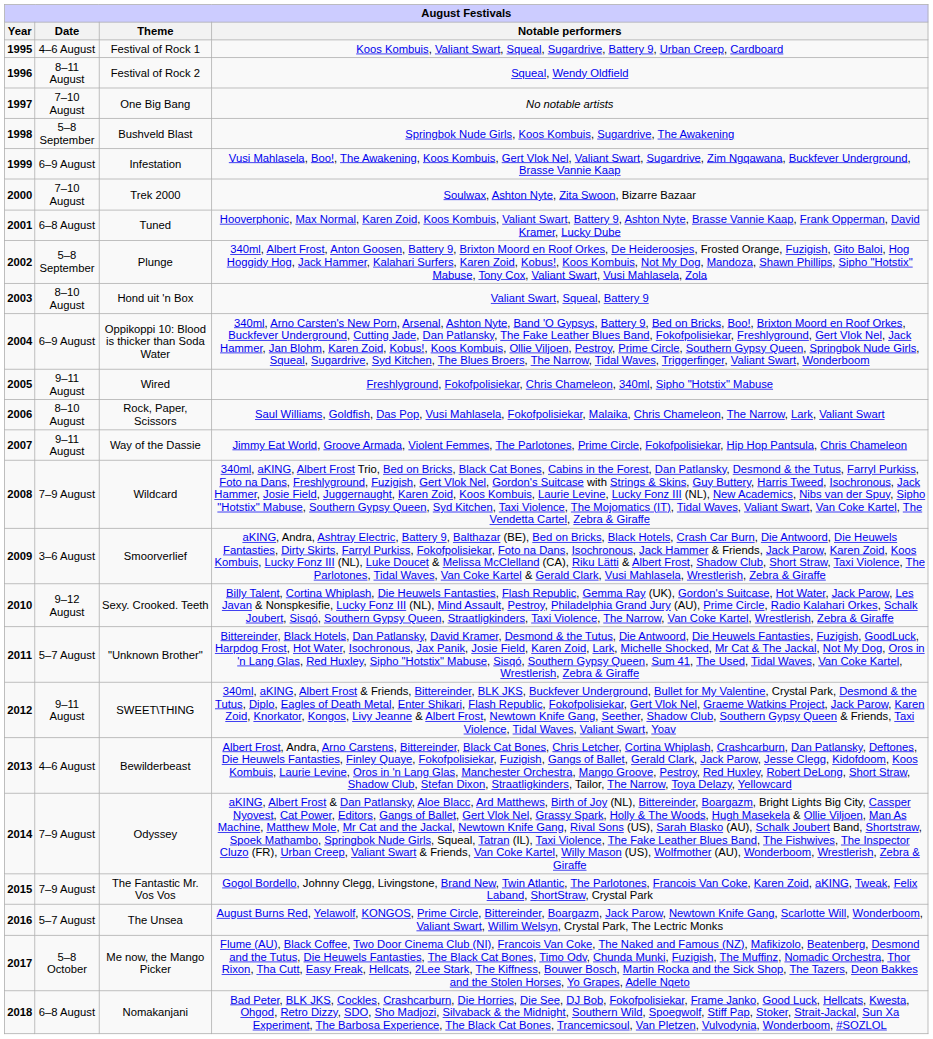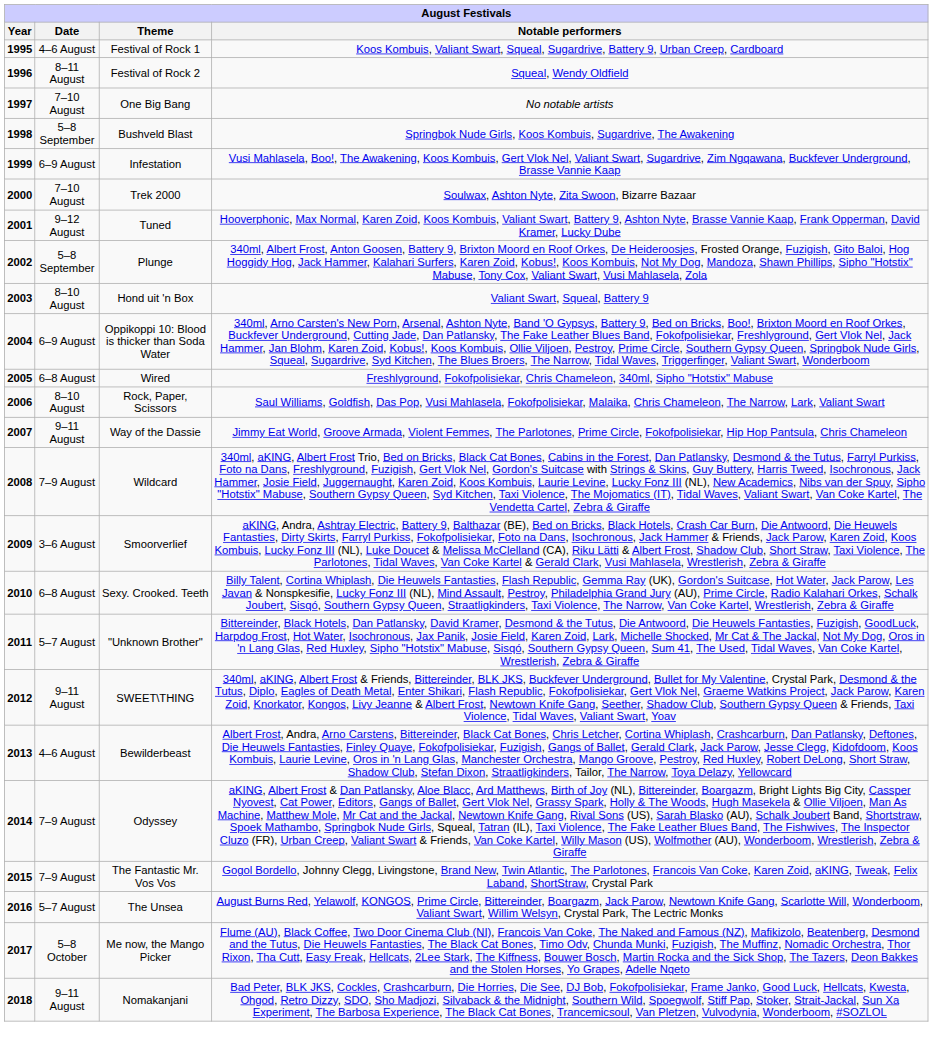 <table class="wikitable"  style="margin:auto; margin:0 0 1.0em 1.0em; text-align:center; font-size:95%;">
 <tr>
 <th colspan="5" style="background:#ccf;"><strong>August Festivals</strong></th>
 </tr>
 <tr>
 <th>Year</th>
 <th>Date</th>
 <th>Theme</th>
 <th>Notable performers</th>
 </tr>
 <tr>
 <td><strong>1995</strong></td>
 <td>4–6 August</td>
 <td>Festival of Rock 1</td>
 <td><a href='#'>Koos Kombuis</a>, <a href='#'>Valiant Swart</a>, <a href='#'>Squeal</a>, <a href='#'>Sugardrive</a>, <a href='#'>Battery 9</a>, <a href='#'>Urban Creep</a>, <a href='#'>Cardboard</a></td>
 </tr>
 <tr>
 <td><strong>1996</strong></td>
 <td>8–11 August</td>
 <td>Festival of Rock 2</td>
 <td><a href='#'>Squeal</a>, <a href='#'>Wendy Oldfield</a></td>
 </tr>
 <tr>
 <td><strong>1997</strong></td>
 <td>7–10 August</td>
 <td>One Big Bang</td>
 <td><em>No notable artists</em></td>
 </tr>
 <tr>
 <td><strong>1998</strong></td>
 <td>5–8 September</td>
 <td>Bushveld Blast</td>
 <td><a href='#'>Springbok Nude Girls</a>, <a href='#'>Koos Kombuis</a>, <a href='#'>Sugardrive</a>, <a href='#'>The Awakening</a></td>
 </tr>
 <tr>
 <td><strong>1999</strong></td>
 <td>6–9 August</td>
 <td>Infestation</td>
 <td><a href='#'>Vusi Mahlasela</a>, <a href='#'>Boo!</a>, <a href='#'>The Awakening</a>, <a href='#'>Koos Kombuis</a>, <a href='#'>Gert Vlok Nel</a>, <a href='#'>Valiant Swart</a>, <a href='#'>Sugardrive</a>, <a href='#'>Zim Ngqawana</a>, <a href='#'>Buckfever Underground</a>, <a href='#'>Brasse Vannie Kaap</a></td>
 </tr>
 <tr>
 <td><strong>2000</strong></td>
 <td>7–10 August</td>
 <td>Trek 2000</td>
 <td><a href='#'>Soulwax</a>, <a href='#'>Ashton Nyte</a>, <a href='#'>Zita Swoon</a>,  Bizarre Bazaar</td>
 </tr>
 <tr>
 <td><strong>2001</strong></td>
-<td>6–8 August</td>
+<td>9–12 August</td>
 <td>Tuned</td>
 <td><a href='#'>Hooverphonic</a>, <a href='#'>Max Normal</a>, <a href='#'>Karen Zoid</a>, <a href='#'>Koos Kombuis</a>, <a href='#'>Valiant Swart</a>, <a href='#'>Battery 9</a>, <a href='#'>Ashton Nyte</a>, <a href='#'>Brasse Vannie Kaap</a>, <a href='#'>Frank Opperman</a>, <a href='#'>David Kramer</a>, <a href='#'>Lucky Dube</a></td>
 </tr>
 <tr>
 <td><strong>2002</strong></td>
 <td>5–8 September</td>
 <td>Plunge</td>
 <td><a href='#'>340ml</a>, <a href='#'>Albert Frost</a>, <a href='#'>Anton Goosen</a>, <a href='#'>Battery 9</a>, <a href='#'>Brixton Moord en Roof Orkes</a>, <a href='#'>De Heideroosjes</a>, Frosted Orange, <a href='#'>Fuzigish</a>, <a href='#'>Gito Baloi</a>, <a href='#'>Hog Hoggidy Hog</a>, <a href='#'>Jack Hammer</a>, <a href='#'>Kalahari Surfers</a>, <a href='#'>Karen Zoid</a>, <a href='#'>Kobus!</a>, <a href='#'>Koos Kombuis</a>, <a href='#'>Not My Dog</a>, <a href='#'>Mandoza</a>, <a href='#'>Shawn Phillips</a>, <a href='#'>Sipho "Hotstix" Mabuse</a>, <a href='#'>Tony Cox</a>, <a href='#'>Valiant Swart</a>, <a href='#'>Vusi Mahlasela</a>, <a href='#'>Zola</a></td>
 </tr>
 <tr>
 <td><strong>2003</strong></td>
 <td>8–10 August</td>
 <td>Hond uit 'n Box</td>
 <td><a href='#'>Valiant Swart</a>, <a href='#'>Squeal</a>, <a href='#'>Battery 9</a></td>
 </tr>
 <tr>
 <td><strong>2004</strong></td>
 <td>6–9 August</td>
 <td>Oppikoppi 10: Blood is thicker than Soda Water</td>
 <td><a href='#'>340ml</a>, <a href='#'>Arno Carsten's New Porn</a>, <a href='#'>Arsenal</a>, <a href='#'>Ashton Nyte</a>, <a href='#'>Band 'O Gypsys</a>, <a href='#'>Battery 9</a>, <a href='#'>Bed on Bricks</a>, <a href='#'>Boo!</a>, <a href='#'>Brixton Moord en Roof Orkes</a>, <a href='#'>Buckfever Underground</a>, <a href='#'>Cutting Jade</a>, <a href='#'>Dan Patlansky</a>, <a href='#'>The Fake Leather Blues Band</a>, <a href='#'>Fokofpolisiekar</a>, <a href='#'>Freshlyground</a>, <a href='#'>Gert Vlok Nel</a>, <a href='#'>Jack Hammer</a>, <a href='#'>Jan Blohm</a>, <a href='#'>Karen Zoid</a>, <a href='#'>Kobus!</a>, <a href='#'>Koos Kombuis</a>, <a href='#'>Ollie Viljoen</a>, <a href='#'>Pestroy</a>, <a href='#'>Prime Circle</a>, <a href='#'>Southern Gypsy Queen</a>, <a href='#'>Springbok Nude Girls</a>, <a href='#'>Squeal</a>, <a href='#'>Sugardrive</a>, <a href='#'>Syd Kitchen</a>, <a href='#'>The Blues Broers</a>, <a href='#'>The Narrow</a>, <a href='#'>Tidal Waves</a>, <a href='#'>Triggerfinger</a>, <a href='#'>Valiant Swart</a>, <a href='#'>Wonderboom</a></td>
 </tr>
 <tr>
 <td><strong>2005</strong></td>
-<td>9–11 August</td>
+<td>6–8 August</td>
 <td>Wired</td>
 <td><a href='#'>Freshlyground</a>, <a href='#'>Fokofpolisiekar</a>, <a href='#'>Chris Chameleon</a>, <a href='#'>340ml</a>, <a href='#'>Sipho "Hotstix" Mabuse</a></td>
 </tr>
 <tr>
 <td><strong>2006</strong></td>
 <td>8–10 August</td>
 <td>Rock, Paper, Scissors</td>
 <td><a href='#'>Saul Williams</a>, <a href='#'>Goldfish</a>, <a href='#'>Das Pop</a>, <a href='#'>Vusi Mahlasela</a>, <a href='#'>Fokofpolisiekar</a>, <a href='#'>Malaika</a>, <a href='#'>Chris Chameleon</a>, <a href='#'>The Narrow</a>, <a href='#'>Lark</a>, <a href='#'>Valiant Swart</a></td>
 </tr>
 <tr>
 <td><strong>2007</strong></td>
 <td>9–11 August</td>
 <td>Way of the Dassie</td>
 <td><a href='#'>Jimmy Eat World</a>, <a href='#'>Groove Armada</a>, <a href='#'>Violent Femmes</a>, <a href='#'>The Parlotones</a>, <a href='#'>Prime Circle</a>, <a href='#'>Fokofpolisiekar</a>, <a href='#'>Hip Hop Pantsula</a>, <a href='#'>Chris Chameleon</a></td>
 </tr>
 <tr>
 <td><strong>2008</strong></td>
 <td>7–9 August</td>
 <td>Wildcard</td>
 <td><a href='#'>340ml</a>, <a href='#'>aKING</a>, <a href='#'>Albert Frost</a> Trio, <a href='#'>Bed on Bricks</a>, <a href='#'>Black Cat Bones</a>, <a href='#'>Cabins in the Forest</a>, <a href='#'>Dan Patlansky</a>, <a href='#'>Desmond & the Tutus</a>, <a href='#'>Farryl Purkiss</a>, <a href='#'>Foto na Dans</a>, <a href='#'>Freshlyground</a>, <a href='#'>Fuzigish</a>, <a href='#'>Gert Vlok Nel</a>, <a href='#'>Gordon's Suitcase</a> with <a href='#'>Strings & Skins</a>, <a href='#'>Guy Buttery</a>, <a href='#'>Harris Tweed</a>, <a href='#'>Isochronous</a>, <a href='#'>Jack Hammer</a>, <a href='#'>Josie Field</a>, <a href='#'>Juggernaught</a>, <a href='#'>Karen Zoid</a>, <a href='#'>Koos Kombuis</a>, <a href='#'>Laurie Levine</a>, <a href='#'>Lucky Fonz III</a> (NL), <a href='#'>New Academics</a>, <a href='#'>Nibs van der Spuy</a>, <a href='#'>Sipho "Hotstix" Mabuse</a>, <a href='#'>Southern Gypsy Queen</a>, <a href='#'>Syd Kitchen</a>, <a href='#'>Taxi Violence</a>, <a href='#'>The Mojomatics (IT)</a>, <a href='#'>Tidal Waves</a>, <a href='#'>Valiant Swart</a>, <a href='#'>Van Coke Kartel</a>, <a href='#'>The Vendetta Cartel</a>, <a href='#'>Zebra & Giraffe</a></td>
 </tr>
 <tr>
 <td><strong>2009</strong></td>
 <td>3–6 August</td>
 <td>Smoorverlief</td>
 <td><a href='#'>aKING</a>, Andra, <a href='#'>Ashtray Electric</a>, <a href='#'>Battery 9</a>, <a href='#'>Balthazar</a> (BE), <a href='#'>Bed on Bricks</a>, <a href='#'>Black Hotels</a>, <a href='#'>Crash Car Burn</a>, <a href='#'>Die Antwoord</a>, <a href='#'>Die Heuwels Fantasties</a>, <a href='#'>Dirty Skirts</a>, <a href='#'>Farryl Purkiss</a>, <a href='#'>Fokofpolisiekar</a>, <a href='#'>Foto na Dans</a>, <a href='#'>Isochronous</a>, <a href='#'>Jack Hammer</a> & Friends, <a href='#'>Jack Parow</a>, <a href='#'>Karen Zoid</a>, <a href='#'>Koos Kombuis</a>, <a href='#'>Lucky Fonz III</a> (NL), <a href='#'>Luke Doucet</a> & <a href='#'>Melissa McClelland</a> (CA), <a href='#'>Riku Lätti</a> & <a href='#'>Albert Frost</a>, <a href='#'>Shadow Club</a>, <a href='#'>Short Straw</a>, <a href='#'>Taxi Violence</a>, <a href='#'>The Parlotones</a>, <a href='#'>Tidal Waves</a>, <a href='#'>Van Coke Kartel</a> & <a href='#'>Gerald Clark</a>, <a href='#'>Vusi Mahlasela</a>, <a href='#'>Wrestlerish</a>, <a href='#'>Zebra & Giraffe</a></td>
 </tr>
 <tr>
 <td><strong>2010</strong></td>
-<td>9–12 August</td>
+<td>6–8 August</td>
 <td>Sexy. Crooked. Teeth</td>
 <td><a href='#'>Billy Talent</a>, <a href='#'>Cortina Whiplash</a>, <a href='#'>Die Heuwels Fantasties</a>, <a href='#'>Flash Republic</a>, <a href='#'>Gemma Ray</a> (UK), <a href='#'>Gordon's Suitcase</a>, <a href='#'>Hot Water</a>, <a href='#'>Jack Parow</a>, <a href='#'>Les Javan</a> & Nonspkesifie, <a href='#'>Lucky Fonz III</a> (NL), <a href='#'>Mind Assault</a>, <a href='#'>Pestroy</a>, <a href='#'>Philadelphia Grand Jury</a> (AU), <a href='#'>Prime Circle</a>, <a href='#'>Radio Kalahari Orkes</a>, <a href='#'>Schalk Joubert</a>, <a href='#'>Sisqó</a>, <a href='#'>Southern Gypsy Queen</a>, <a href='#'>Straatligkinders</a>, <a href='#'>Taxi Violence</a>, <a href='#'>The Narrow</a>, <a href='#'>Van Coke Kartel</a>, <a href='#'>Wrestlerish</a>, <a href='#'>Zebra & Giraffe</a></td>
 </tr>
 <tr>
 <td><strong>2011</strong></td>
 <td>5–7 August</td>
 <td>"Unknown Brother"</td>
 <td><a href='#'>Bittereinder</a>, <a href='#'>Black Hotels</a>, <a href='#'>Dan Patlansky</a>, <a href='#'>David Kramer</a>, <a href='#'>Desmond & the Tutus</a>, <a href='#'>Die Antwoord</a>, <a href='#'>Die Heuwels Fantasties</a>, <a href='#'>Fuzigish</a>, <a href='#'>GoodLuck</a>, <a href='#'>Harpdog Frost</a>, <a href='#'>Hot Water</a>, <a href='#'>Isochronous</a>, <a href='#'>Jax Panik</a>, <a href='#'>Josie Field</a>, <a href='#'>Karen Zoid</a>, <a href='#'>Lark</a>, <a href='#'>Michelle Shocked</a>, <a href='#'>Mr Cat & The Jackal</a>, <a href='#'>Not My Dog</a>, <a href='#'>Oros in 'n Lang Glas</a>, <a href='#'>Red Huxley</a>, <a href='#'>Sipho "Hotstix" Mabuse</a>, <a href='#'>Sisqó</a>, <a href='#'>Southern Gypsy Queen</a>, <a href='#'>Sum 41</a>, <a href='#'>The Used</a>, <a href='#'>Tidal Waves</a>, <a href='#'>Van Coke Kartel</a>, <a href='#'>Wrestlerish</a>, <a href='#'>Zebra & Giraffe</a></td>
 </tr>
 <tr>
 <td><strong>2012</strong></td>
 <td>9–11 August</td>
 <td>SWEET\THING</td>
 <td><a href='#'>340ml</a>, <a href='#'>aKING</a>, <a href='#'>Albert Frost</a> & Friends, <a href='#'>Bittereinder</a>, <a href='#'>BLK JKS</a>, <a href='#'>Buckfever Underground</a>, <a href='#'>Bullet for My Valentine</a>, Crystal Park, <a href='#'>Desmond & the Tutus</a>, <a href='#'>Diplo</a>, <a href='#'>Eagles of Death Metal</a>, <a href='#'>Enter Shikari</a>, <a href='#'>Flash Republic</a>, <a href='#'>Fokofpolisiekar</a>, <a href='#'>Gert Vlok Nel</a>, <a href='#'>Graeme Watkins Project</a>, <a href='#'>Jack Parow</a>, <a href='#'>Karen Zoid</a>, <a href='#'>Knorkator</a>, <a href='#'>Kongos</a>, <a href='#'>Livy Jeanne</a> & <a href='#'>Albert Frost</a>, <a href='#'>Newtown Knife Gang</a>, <a href='#'>Seether</a>, <a href='#'>Shadow Club</a>, <a href='#'>Southern Gypsy Queen</a> & Friends, <a href='#'>Taxi Violence</a>, <a href='#'>Tidal Waves</a>, <a href='#'>Valiant Swart</a>, <a href='#'>Yoav</a></td>
 </tr>
 <tr>
 <td><strong>2013</strong></td>
 <td>4–6 August</td>
 <td>Bewilderbeast</td>
 <td><a href='#'>Albert Frost</a>, Andra, <a href='#'>Arno Carstens</a>, <a href='#'>Bittereinder</a>, <a href='#'>Black Cat Bones</a>, <a href='#'>Chris Letcher</a>, <a href='#'>Cortina Whiplash</a>, <a href='#'>Crashcarburn</a>, <a href='#'>Dan Patlansky</a>, <a href='#'>Deftones</a>, <a href='#'>Die Heuwels Fantasties</a>, <a href='#'>Finley Quaye</a>, <a href='#'>Fokofpolisiekar</a>, <a href='#'>Fuzigish</a>, <a href='#'>Gangs of Ballet</a>, <a href='#'>Gerald Clark</a>, <a href='#'>Jack Parow</a>, <a href='#'>Jesse Clegg</a>, <a href='#'>Kidofdoom</a>, <a href='#'>Koos Kombuis</a>, <a href='#'>Laurie Levine</a>, <a href='#'>Oros in 'n Lang Glas</a>, <a href='#'>Manchester Orchestra</a>, <a href='#'>Mango Groove</a>, <a href='#'>Pestroy</a>, <a href='#'>Red Huxley</a>, <a href='#'>Robert DeLong</a>, <a href='#'>Short Straw</a>, <a href='#'>Shadow Club</a>, <a href='#'>Stefan Dixon</a>, <a href='#'>Straatligkinders</a>, Tailor, <a href='#'>The Narrow</a>, <a href='#'>Toya Delazy</a>, <a href='#'>Yellowcard</a></td>
 </tr>
 <tr>
 <td><strong>2014</strong></td>
 <td>7–9 August</td>
 <td>Odyssey</td>
 <td><a href='#'>aKING</a>, <a href='#'>Albert Frost</a> & <a href='#'>Dan Patlansky</a>, <a href='#'>Aloe Blacc</a>, <a href='#'>Ard Matthews</a>, <a href='#'>Birth of Joy</a> (NL), <a href='#'>Bittereinder</a>, <a href='#'>Boargazm</a>, Bright Lights Big City, <a href='#'>Cassper Nyovest</a>, <a href='#'>Cat Power</a>, <a href='#'>Editors</a>, <a href='#'>Gangs of Ballet</a>, <a href='#'>Gert Vlok Nel</a>, <a href='#'>Grassy Spark</a>, <a href='#'>Holly & The Woods</a>, <a href='#'>Hugh Masekela</a> & <a href='#'>Ollie Viljoen</a>, <a href='#'>Man As Machine</a>, <a href='#'>Matthew Mole</a>, <a href='#'>Mr Cat and the Jackal</a>, <a href='#'>Newtown Knife Gang</a>, <a href='#'>Rival Sons</a> (US), <a href='#'>Sarah Blasko</a> (AU), <a href='#'>Schalk Joubert</a> Band, <a href='#'>Shortstraw</a>, <a href='#'>Spoek Mathambo</a>, <a href='#'>Springbok Nude Girls</a>, Squeal, <a href='#'>Tatran</a> (IL), <a href='#'>Taxi Violence</a>, <a href='#'>The Fake Leather Blues Band</a>, <a href='#'>The Fishwives</a>, <a href='#'>The Inspector Cluzo</a> (FR), <a href='#'>Urban Creep</a>, <a href='#'>Valiant Swart</a> & Friends, <a href='#'>Van Coke Kartel</a>, <a href='#'>Willy Mason</a> (US), <a href='#'>Wolfmother</a> (AU), <a href='#'>Wonderboom</a>, <a href='#'>Wrestlerish</a>, <a href='#'>Zebra & Giraffe</a></td>
 </tr>
 <tr>
 <td><strong>2015</strong></td>
 <td>7–9 August</td>
 <td>The Fantastic Mr. Vos Vos</td>
 <td><a href='#'>Gogol Bordello</a>, Johnny Clegg, Livingstone, <a href='#'>Brand New</a>, <a href='#'>Twin Atlantic</a>, <a href='#'>The Parlotones</a>, <a href='#'>Francois Van Coke</a>, <a href='#'>Karen Zoid</a>, <a href='#'>aKING</a>, <a href='#'>Tweak</a>, <a href='#'>Felix Laband</a>, <a href='#'>ShortStraw</a>, Crystal Park</td>
 </tr>
 <tr>
 <td><strong>2016</strong></td>
 <td>5–7 August</td>
 <td>The Unsea</td>
 <td><a href='#'>August Burns Red</a>, <a href='#'>Yelawolf</a>, <a href='#'>KONGOS</a>, <a href='#'>Prime Circle</a>, <a href='#'>Bittereinder</a>, <a href='#'>Boargazm</a>, <a href='#'>Jack Parow</a>, <a href='#'>Newtown Knife Gang</a>, <a href='#'>Scarlotte Will</a>, <a href='#'>Wonderboom</a>, <a href='#'>Valiant Swart</a>, <a href='#'>Willim Welsyn</a>, Crystal Park, The Lectric Monks</td>
 </tr>
 <tr>
 <td><strong>2017</strong></td>
 <td>5–8 October</td>
 <td>Me now, the Mango Picker</td>
 <td><a href='#'>Flume (AU)</a>, <a href='#'>Black Coffee</a>, <a href='#'>Two Door Cinema Club (NI)</a>, <a href='#'>Francois Van Coke</a>, <a href='#'>The Naked and Famous (NZ)</a>, <a href='#'>Mafikizolo</a>, <a href='#'>Beatenberg</a>, <a href='#'>Desmond and the Tutus</a>, <a href='#'>Die Heuwels Fantasties</a>, <a href='#'>The Black Cat Bones</a>, <a href='#'>Timo Odv</a>, <a href='#'>Chunda Munki</a>, <a href='#'>Fuzigish</a>, <a href='#'>The Muffinz</a>, <a href='#'>Nomadic Orchestra</a>, <a href='#'>Thor Rixon</a>, <a href='#'>Tha Cutt</a>, <a href='#'>Easy Freak</a>, <a href='#'>Hellcats</a>, <a href='#'>2Lee Stark</a>, <a href='#'>The Kiffness</a>, <a href='#'>Bouwer Bosch</a>, <a href='#'>Martin Rocka and the Sick Shop</a>, <a href='#'>The Tazers</a>, <a href='#'>Deon Bakkes and the Stolen Horses</a>, <a href='#'>Yo Grapes</a>, <a href='#'>Adelle Nqeto</a></td>
 </tr>
 <tr>
 <td><strong>2018</strong></td>
-<td>6–8 August</td>
+<td>9–11 August</td>
 <td>Nomakanjani</td>
 <td><a href='#'>Bad Peter</a>, <a href='#'>BLK JKS</a>, <a href='#'>Cockles</a>, <a href='#'>Crashcarburn</a>, <a href='#'>Die Horries</a>, <a href='#'>Die See</a>, <a href='#'>DJ Bob</a>, <a href='#'>Fokofpolisiekar</a>, <a href='#'>Frame Janko</a>, <a href='#'>Good Luck</a>, <a href='#'>Hellcats</a>, <a href='#'>Kwesta</a>, <a href='#'>Ohgod</a>, <a href='#'>Retro Dizzy</a>, <a href='#'>SDO</a>, <a href='#'>Sho Madjozi</a>, <a href='#'>Silvaback & the Midnight</a>, <a href='#'>Southern Wild</a>, <a href='#'>Spoegwolf</a>, <a href='#'>Stiff Pap</a>, <a href='#'>Stoker</a>, <a href='#'>Strait-Jackal</a>, <a href='#'>Sun Xa Experiment</a>, <a href='#'>The Barbosa Experience</a>, <a href='#'>The Black Cat Bones</a>, <a href='#'>Trancemicsoul</a>, <a href='#'>Van Pletzen</a>, <a href='#'>Vulvodynia</a>, <a href='#'>Wonderboom</a>, <a href='#'>#SOZLOL</a></td>
 </tr>
 </table>
